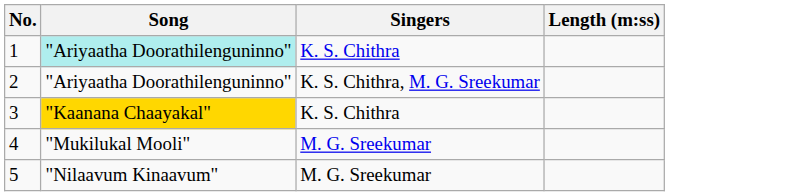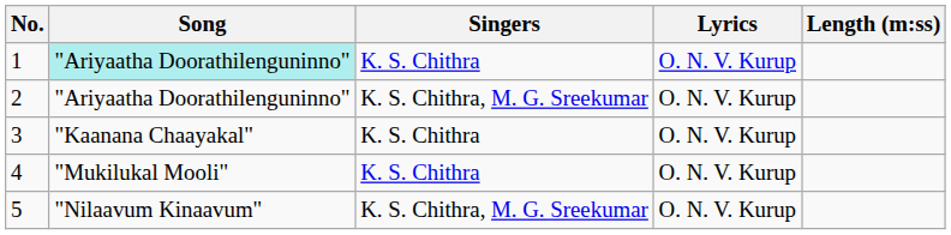 <table class="wikitable" style="font-size:95%;">
 <tr>
 <th>No.</th>
 <th>Song</th>
 <th>Singers</th>
+<th>Lyrics</th>
 <th>Length (m:ss)</th>
 </tr>
 <tr>
 <td>1</td>
 <td style="background: paleturquoise;">"Ariyaatha Doorathilenguninno"</td>
 <td><a href='#'>K. S. Chithra</a></td>
+<td><a href='#'>O. N. V. Kurup</a></td>
 <td></td>
 </tr>
 <tr>
 <td>2</td>
 <td>"Ariyaatha Doorathilenguninno"</td>
 <td>K. S. Chithra, <a href='#'>M. G. Sreekumar</a></td>
+<td>O. N. V. Kurup</td>
 <td></td>
 </tr>
 <tr>
 <td>3</td>
-<td style="background: gold;">"Kaanana Chaayakal"</td>
+<td>"Kaanana Chaayakal"</td>
 <td>K. S. Chithra</td>
+<td>O. N. V. Kurup</td>
 <td></td>
 </tr>
 <tr>
 <td>4</td>
 <td>"Mukilukal Mooli"</td>
-<td><a href='#'>M. G. Sreekumar</a></td>
+<td><a href='#'>K. S. Chithra</a></td>
+<td>O. N. V. Kurup</td>
 <td></td>
 </tr>
 <tr>
 <td>5</td>
 <td>"Nilaavum Kinaavum"</td>
-<td>M. G. Sreekumar</td>
+<td>K. S. Chithra, <a href='#'>M. G. Sreekumar</a></td>
+<td>O. N. V. Kurup</td>
 <td></td>
 </tr>
 </table>
